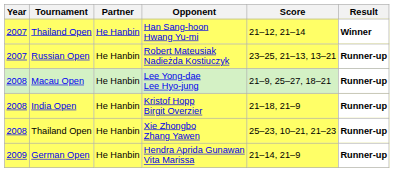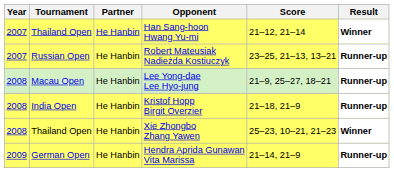 <table class="sortable wikitable" style="font-size: 90%;">
 <tr>
 <th>Year</th>
 <th>Tournament</th>
 <th>Partner</th>
 <th>Opponent</th>
 <th>Score</th>
 <th>Result</th>
 </tr>
 <tr style="background:#FFFF67">
 <td align="center"><a href='#'>2007</a></td>
 <td align="left"><a href='#'>Thailand Open</a></td>
 <td align="left"> <a href='#'>He Hanbin</a></td>
 <td align="left"> <a href='#'>Han Sang-hoon</a> <br>  <a href='#'>Hwang Yu-mi</a></td>
 <td align="left">21–12, 21–14</td>
 <td style="text-align:left; background:white"> <strong>Winner</strong></td>
 </tr>
 <tr style="background:#FFFF67">
 <td align="center"><a href='#'>2007</a></td>
 <td align="left"><a href='#'>Russian Open</a></td>
 <td align="left"> He Hanbin</td>
 <td align="left"> <a href='#'>Robert Mateusiak</a> <br>  <a href='#'>Nadieżda Kostiuczyk</a></td>
 <td align="left">23–25, 21–13, 13–21</td>
 <td style="text-align:left; background:white"> <strong>Runner-up</strong></td>
 </tr>
 <tr style="background:#D4F1C5">
 <td align="center"><a href='#'>2008</a></td>
 <td align="left"><a href='#'>Macau Open</a></td>
 <td align="left"> He Hanbin</td>
 <td align="left"> <a href='#'>Lee Yong-dae</a> <br>  <a href='#'>Lee Hyo-jung</a></td>
 <td align="left">21–9, 25–27, 18–21</td>
 <td style="text-align:left; background:white"> <strong>Runner-up</strong></td>
 </tr>
 <tr style="background:#FFFF67">
 <td align="center"><a href='#'>2008</a></td>
 <td align="left"><a href='#'>India Open</a></td>
 <td align="left"> He Hanbin</td>
 <td align="left"> <a href='#'>Kristof Hopp</a> <br>  <a href='#'>Birgit Overzier</a></td>
 <td align="left">21–18, 21–9</td>
 <td style="text-align:left; background:white"> <strong>Runner-up</strong></td>
 </tr>
 <tr style="background:#FFFF67">
 <td align="center"><a href='#'>2008</a></td>
 <td align="left">Thailand Open</td>
 <td align="left"> He Hanbin</td>
 <td align="left"> <a href='#'>Xie Zhongbo</a> <br>  <a href='#'>Zhang Yawen</a></td>
 <td align="left">25–23, 10–21, 21–23</td>
-<td style="text-align:left; background:white"> <strong>Runner-up</strong></td>
+<td style="text-align:left; background:white"> <strong>Winner</strong></td>
 </tr>
 <tr style="background:#FFFF67">
 <td align="center"><a href='#'>2009</a></td>
 <td align="left"><a href='#'>German Open</a></td>
 <td align="left"> He Hanbin</td>
 <td align="left"> <a href='#'>Hendra Aprida Gunawan</a> <br>  <a href='#'>Vita Marissa</a></td>
 <td align="left">21–14, 21–9</td>
 <td style="text-align:left; background:white"> <strong>Runner-up</strong></td>
 </tr>
 </table>
